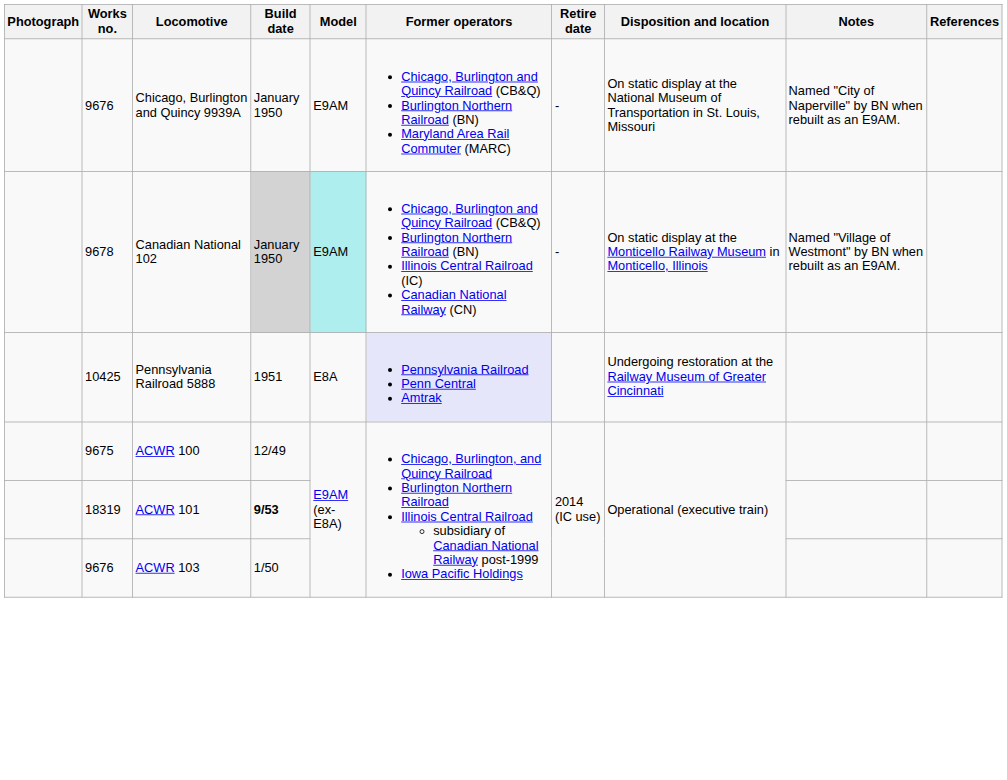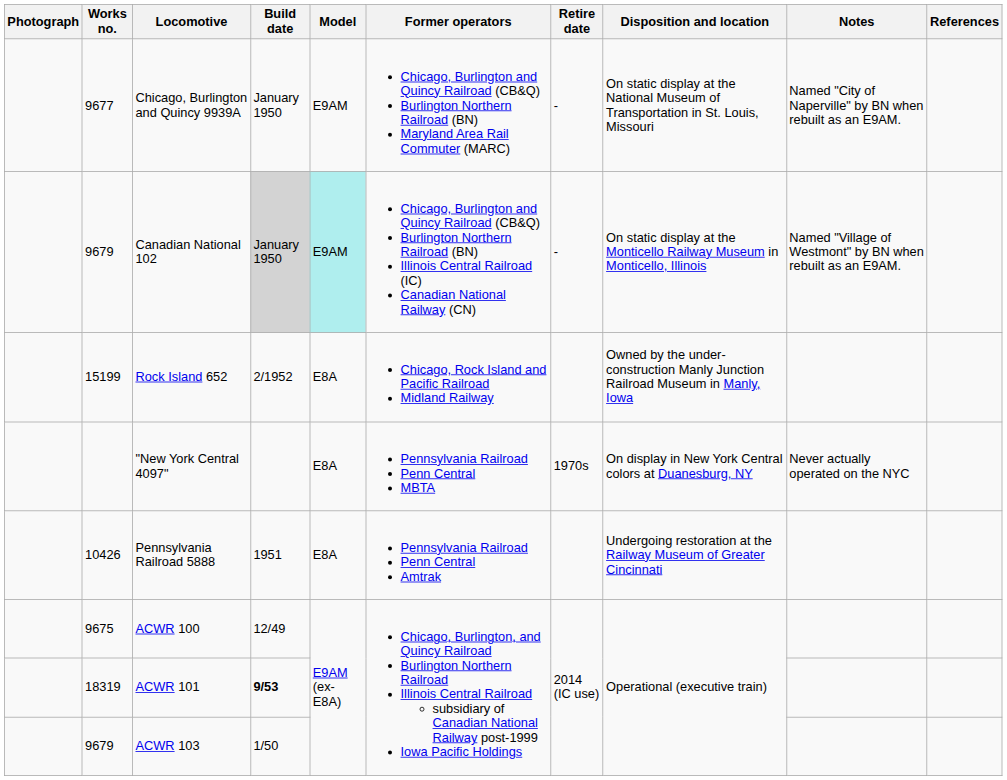 <table class="wikitable">
 <tr>
 <th>Photograph</th>
 <th>Works no.</th>
 <th>Locomotive</th>
 <th>Build date</th>
 <th>Model</th>
 <th>Former operators</th>
 <th>Retire date</th>
 <th>Disposition and location</th>
 <th>Notes</th>
 <th>References</th>
 </tr>
 <tr>
 <td></td>
-<td>9676</td>
+<td>9677</td>
 <td>Chicago, Burlington and Quincy 9939A</td>
 <td>January 1950</td>
 <td>E9AM</td>
 <td><br><ul><li><a href='#'>Chicago, Burlington and Quincy Railroad</a> (CB&Q)</li><li><a href='#'>Burlington Northern Railroad</a> (BN)</li><li><a href='#'>Maryland Area Rail Commuter</a> (MARC)</li></ul></td>
 <td>-</td>
 <td>On static display at the National Museum of Transportation in St. Louis, Missouri</td>
 <td>Named "City of Naperville" by BN when rebuilt as an E9AM.</td>
 <td></td>
 </tr>
 <tr>
 <td></td>
-<td>9678</td>
+<td>9679</td>
 <td>Canadian National 102</td>
 <td style="background: lightgrey;">January 1950</td>
 <td style="background: paleturquoise;">E9AM</td>
 <td><br><ul><li><a href='#'>Chicago, Burlington and Quincy Railroad</a> (CB&Q)</li><li><a href='#'>Burlington Northern Railroad</a> (BN)</li><li><a href='#'>Illinois Central Railroad</a> (IC)</li><li><a href='#'>Canadian National Railway</a> (CN)</li></ul></td>
 <td>-</td>
 <td>On static display at the <a href='#'>Monticello Railway Museum</a> in <a href='#'>Monticello, Illinois</a></td>
 <td>Named "Village of Westmont" by BN when rebuilt as an E9AM.</td>
 <td></td>
 </tr>
 <tr>
 <td></td>
-<td>10425</td>
+<td>15199</td>
+<td><a href='#'>Rock Island</a> 652</td>
+<td>2/1952</td>
+<td>E8A</td>
+<td><br><ul><li><a href='#'>Chicago, Rock Island and Pacific Railroad</a></li><li><a href='#'>Midland Railway</a></li></ul></td>
+<td></td>
+<td>Owned by the under-construction Manly Junction Railroad Museum in <a href='#'>Manly, Iowa</a></td>
+<td></td>
+<td></td>
+</tr>
+<tr>
+<td></td>
+<td></td>
+<td>"New York Central 4097"</td>
+<td></td>
+<td>E8A</td>
+<td><br><ul><li><a href='#'>Pennsylvania Railroad</a></li><li><a href='#'>Penn Central</a></li><li><a href='#'>MBTA</a></li></ul></td>
+<td>1970s</td>
+<td>On display in New York Central colors at <a href='#'>Duanesburg, NY</a></td>
+<td>Never actually operated on the NYC</td>
+<td></td>
+</tr>
+<tr>
+<td></td>
+<td>10426</td>
 <td>Pennsylvania Railroad 5888</td>
 <td>1951</td>
 <td>E8A</td>
-<td style="background: lavender;"><br><ul><li><a href='#'>Pennsylvania Railroad</a></li><li><a href='#'>Penn Central</a></li><li><a href='#'>Amtrak</a></li></ul></td>
+<td><br><ul><li><a href='#'>Pennsylvania Railroad</a></li><li><a href='#'>Penn Central</a></li><li><a href='#'>Amtrak</a></li></ul></td>
 <td></td>
 <td>Undergoing restoration at the <a href='#'>Railway Museum of Greater Cincinnati</a></td>
 <td></td>
 <td></td>
 </tr>
 <tr>
 <td></td>
 <td>9675</td>
 <td><a href='#'>ACWR</a> 100</td>
 <td>12/49</td>
 <td rowspan="3"><a href='#'>E9AM</a> (ex-E8A)</td>
 <td rowspan="3"><br><ul><li><a href='#'>Chicago, Burlington, and Quincy Railroad</a></li><li><a href='#'>Burlington Northern Railroad</a></li><li><a href='#'>Illinois Central Railroad</a><ul><li>subsidiary of <a href='#'>Canadian National Railway</a> post-1999</li></ul></li><li><a href='#'>Iowa Pacific Holdings</a></li></ul></td>
 <td rowspan="3">2014 (IC use)</td>
 <td rowspan="3">Operational (executive train)</td>
 <td></td>
 <td></td>
 </tr>
 <tr>
 <td></td>
 <td>18319</td>
 <td><a href='#'>ACWR</a> 101</td>
 <td><strong>9/53</strong></td>
 <td></td>
 <td></td>
 </tr>
 <tr>
 <td></td>
-<td>9676</td>
+<td>9679</td>
 <td><a href='#'>ACWR</a> 103</td>
 <td>1/50</td>
 <td></td>
 <td><br></td>
 </tr>
 </table>
